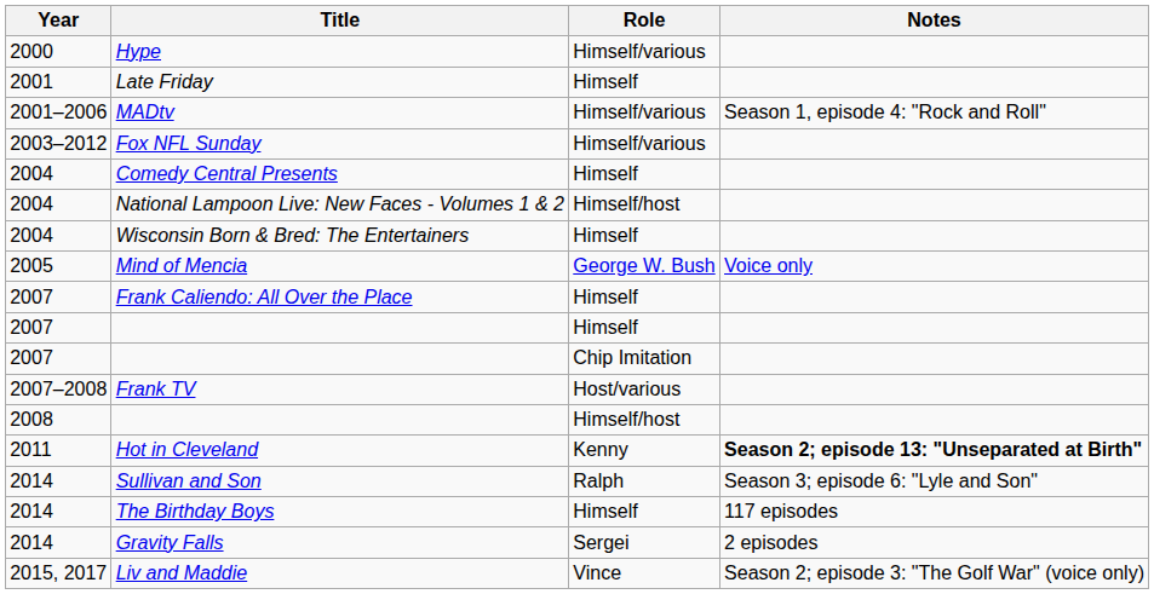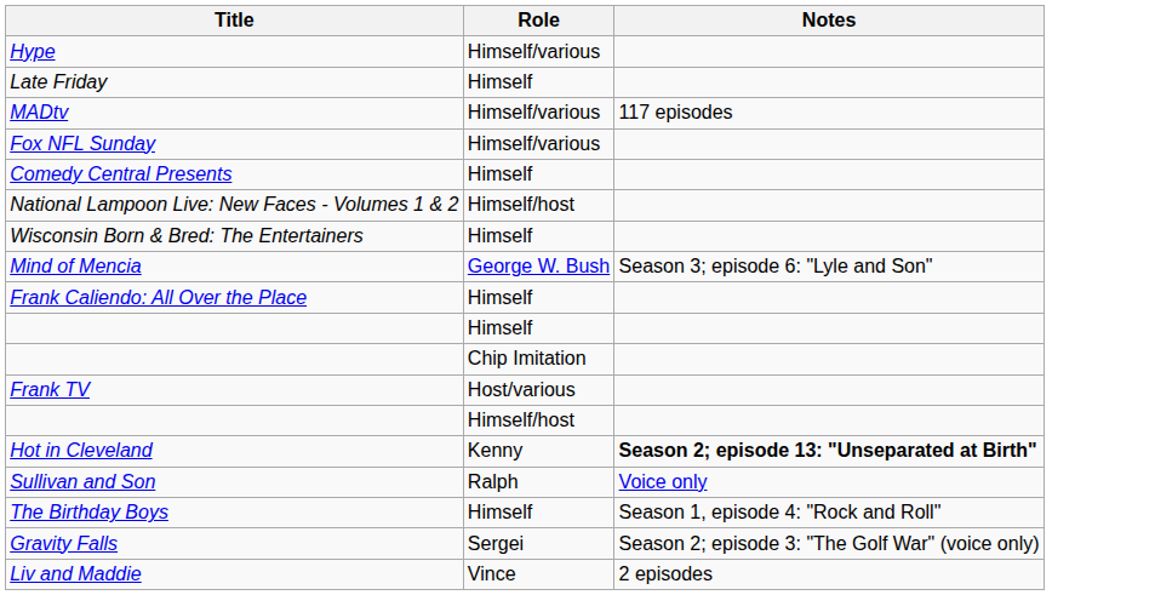 <table class="wikitable sortable">
 <tr>
-<th>Year</th>
 <th>Title</th>
 <th>Role</th>
 <th class="unsortable">Notes</th>
 </tr>
 <tr>
-<td>2000</td>
 <td><em><a href='#'>Hype</a></em></td>
 <td>Himself/various</td>
 <td></td>
 </tr>
 <tr>
-<td>2001</td>
 <td><em>Late Friday</em></td>
 <td>Himself</td>
 <td></td>
 </tr>
 <tr>
-<td>2001–2006</td>
 <td><em><a href='#'>MADtv</a></em></td>
 <td>Himself/various</td>
-<td>Season 1, episode 4: "Rock and Roll"</td>
+<td>117 episodes</td>
 </tr>
 <tr>
-<td>2003–2012</td>
 <td><em><a href='#'>Fox NFL Sunday</a></em></td>
 <td>Himself/various</td>
 <td></td>
 </tr>
 <tr>
-<td>2004</td>
 <td><em><a href='#'>Comedy Central Presents</a></em></td>
 <td>Himself</td>
 <td></td>
 </tr>
 <tr>
-<td>2004</td>
 <td><em>National Lampoon Live: New Faces - Volumes 1 & 2</em></td>
 <td>Himself/host</td>
 <td></td>
 </tr>
 <tr>
-<td>2004</td>
 <td><em>Wisconsin Born & Bred: The Entertainers</em></td>
 <td>Himself</td>
 <td></td>
 </tr>
 <tr>
-<td>2005</td>
 <td><em><a href='#'>Mind of Mencia</a></em></td>
 <td><a href='#'>George W. Bush</a></td>
-<td><a href='#'>Voice only</a></td>
+<td>Season 3; episode 6: "Lyle and Son"</td>
 </tr>
 <tr>
-<td>2007</td>
 <td><em><a href='#'>Frank Caliendo: All Over the Place</a></em></td>
 <td>Himself</td>
 <td></td>
 </tr>
 <tr>
-<td>2007</td>
 <td><em></em></td>
 <td>Himself</td>
 <td></td>
 </tr>
 <tr>
-<td>2007</td>
 <td><em></em></td>
 <td>Chip Imitation</td>
 <td></td>
 </tr>
 <tr>
-<td>2007–2008</td>
 <td><em><a href='#'>Frank TV</a></em></td>
 <td>Host/various</td>
 <td></td>
 </tr>
 <tr>
-<td>2008</td>
 <td><em></em></td>
 <td>Himself/host</td>
 <td></td>
 </tr>
 <tr>
-<td>2011</td>
 <td><em><a href='#'>Hot in Cleveland</a></em></td>
 <td>Kenny</td>
 <td><strong>Season 2; episode 13: "Unseparated at Birth"</strong></td>
 </tr>
 <tr>
-<td>2014</td>
 <td><em><a href='#'>Sullivan and Son</a></em></td>
 <td>Ralph</td>
-<td>Season 3; episode 6: "Lyle and Son"</td>
+<td><a href='#'>Voice only</a></td>
 </tr>
 <tr>
-<td>2014</td>
 <td><em><a href='#'>The Birthday Boys</a></em></td>
 <td>Himself</td>
-<td>117 episodes</td>
+<td>Season 1, episode 4: "Rock and Roll"</td>
 </tr>
 <tr>
-<td>2014</td>
 <td><em><a href='#'>Gravity Falls</a></em></td>
 <td>Sergei</td>
+<td>Season 2; episode 3: "The Golf War" (voice only)</td>
+</tr>
+<tr>
+<td><em><a href='#'>Liv and Maddie</a></em></td>
+<td>Vince</td>
 <td>2 episodes</td>
 </tr>
-<tr>
-<td>2015, 2017</td>
-<td><em><a href='#'>Liv and Maddie</a></em></td>
-<td>Vince</td>
-<td>Season 2; episode 3: "The Golf War" (voice only)</td>
-</tr>
 </table>
